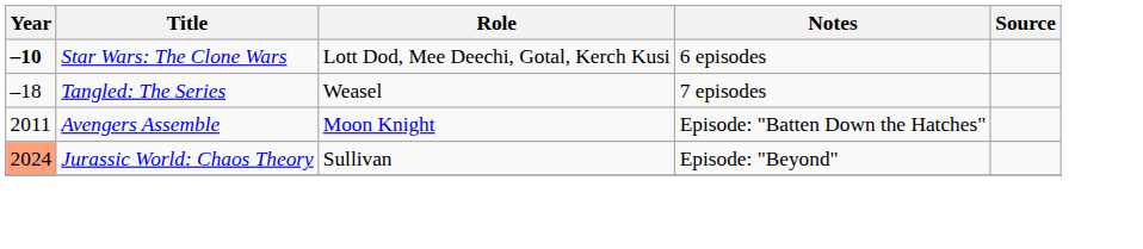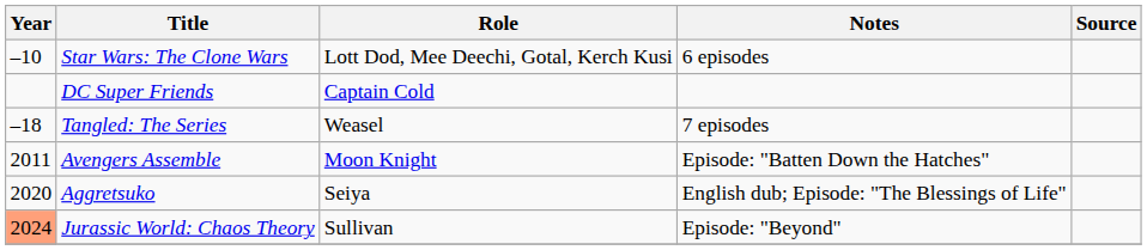 <table class="wikitable sortable" style="width=95%; font-size: 95%;">
 <tr>
 <th>Year</th>
 <th>Title</th>
 <th>Role</th>
 <th class="unsortable">Notes</th>
 <th class="unsortable">Source</th>
 </tr>
 <tr>
-<td><strong>–10</strong></td>
+<td>–10</td>
 <td><em><a href='#'>Star Wars: The Clone Wars</a></em></td>
 <td>Lott Dod, Mee Deechi, Gotal, Kerch Kusi</td>
 <td>6 episodes</td>
 <td> </td>
+</tr>
+<tr>
+<td></td>
+<td><em><a href='#'>DC Super Friends</a></em></td>
+<td><a href='#'>Captain Cold</a></td>
+<td></td>
+<td></td>
 </tr>
 <tr>
 <td>–18</td>
 <td><em><a href='#'>Tangled: The Series</a></em></td>
 <td>Weasel</td>
 <td>7 episodes</td>
 <td></td>
 </tr>
 <tr>
 <td>2011</td>
 <td><em><a href='#'>Avengers Assemble</a></em></td>
 <td><a href='#'>Moon Knight</a></td>
 <td>Episode: "Batten Down the Hatches"</td>
 <td></td>
 </tr>
 <tr>
+<td>2020</td>
+<td><em><a href='#'>Aggretsuko</a></em></td>
+<td>Seiya</td>
+<td>English dub; Episode: "The Blessings of Life"</td>
+<td></td>
+</tr>
+<tr>
 <td style="background: lightsalmon;">2024</td>
 <td><em><a href='#'>Jurassic World: Chaos Theory</a></em></td>
 <td>Sullivan</td>
 <td>Episode: "Beyond"</td>
 <td></td>
 </tr>
 <tr>
 </tr>
 </table>
